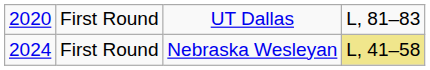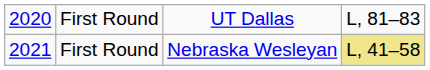 <table class="wikitable">
 <tr align="center">
 <td><a href='#'>2020</a></td>
 <td>First Round</td>
 <td><a href='#'>UT Dallas</a></td>
 <td>L, 81–83</td>
 </tr>
 <tr align="center">
-<td><a href='#'>2024</a></td>
+<td><a href='#'>2021</a></td>
 <td>First Round</td>
 <td><a href='#'>Nebraska Wesleyan</a></td>
 <td style="background: khaki;">L, 41–58</td>
 </tr>
 </table>
